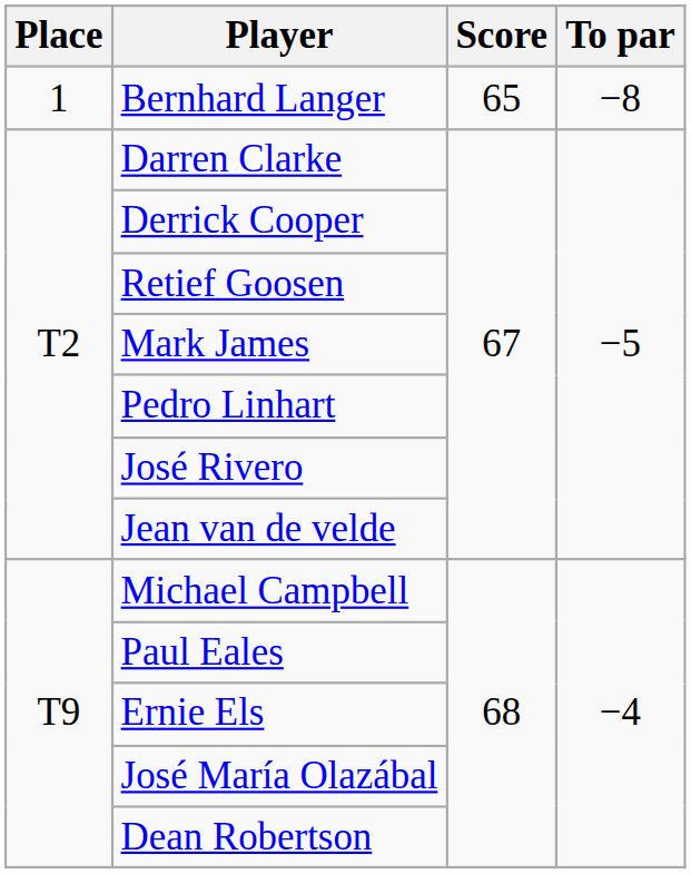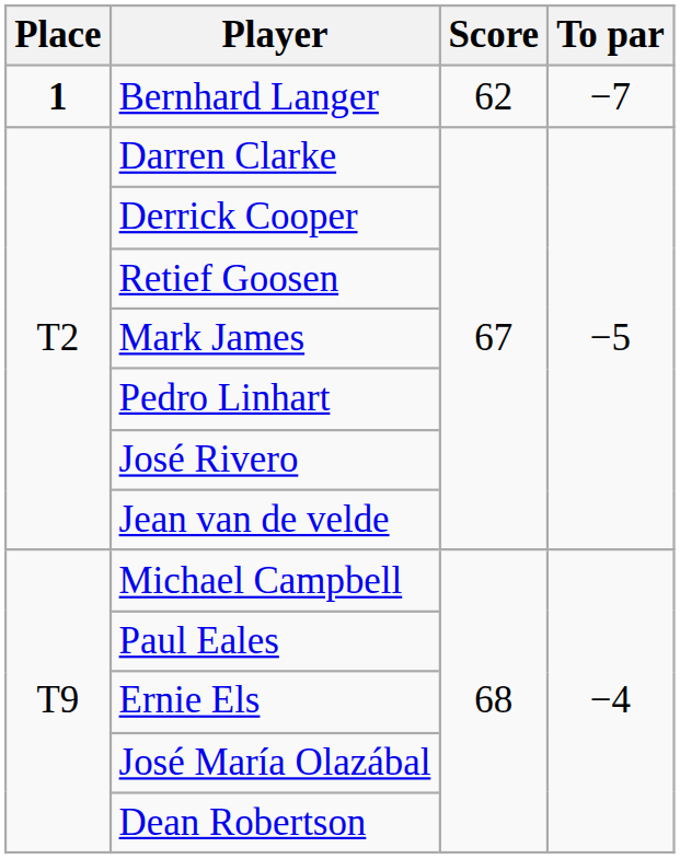 <table class="wikitable">
 <tr>
 <th>Place</th>
 <th>Player</th>
 <th>Score</th>
 <th>To par</th>
 </tr>
 <tr>
-<td align=center>1</td>
+<td align=center><strong>1</strong></td>
 <td> <a href='#'>Bernhard Langer</a></td>
-<td align=center>65</td>
-<td align=center>−8</td>
+<td align=center>62</td>
+<td align=center>−7</td>
 </tr>
 <tr>
 <td rowspan="7" align=center>T2</td>
 <td> <a href='#'>Darren Clarke</a></td>
 <td rowspan="7" align=center>67</td>
 <td rowspan="7" align=center>−5</td>
 </tr>
 <tr>
 <td> <a href='#'>Derrick Cooper</a></td>
 </tr>
 <tr>
 <td> <a href='#'>Retief Goosen</a></td>
 </tr>
 <tr>
 <td> <a href='#'>Mark James</a></td>
 </tr>
 <tr>
 <td> <a href='#'>Pedro Linhart</a></td>
 </tr>
 <tr>
 <td> <a href='#'>José Rivero</a></td>
 </tr>
 <tr>
 <td> <a href='#'>Jean van de velde</a></td>
 </tr>
 <tr>
 <td rowspan="5" align=center>T9</td>
 <td> <a href='#'>Michael Campbell</a></td>
 <td rowspan="5" align=center>68</td>
 <td rowspan="5" align=center>−4</td>
 </tr>
 <tr>
 <td> <a href='#'>Paul Eales</a></td>
 </tr>
 <tr>
 <td> <a href='#'>Ernie Els</a></td>
 </tr>
 <tr>
 <td> <a href='#'>José María Olazábal</a></td>
 </tr>
 <tr>
 <td> <a href='#'>Dean Robertson</a></td>
 </tr>
 </table>
